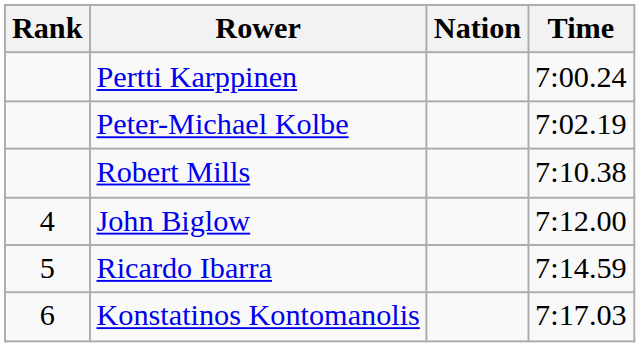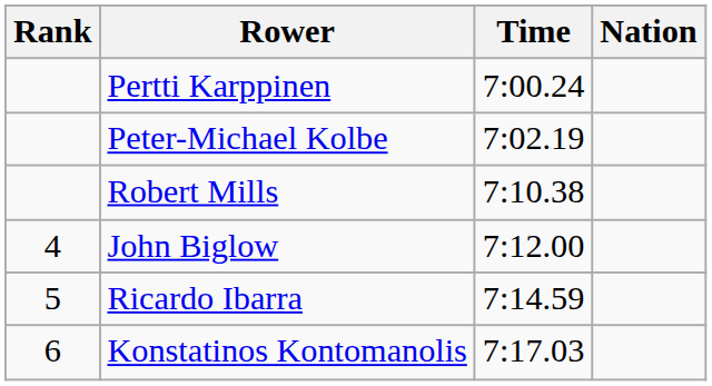 <table class="wikitable sortable" style="text-align:center">
 <tr>
 <th>Rank</th>
 <th>Rower</th>
+<th>Time</th>
 <th>Nation</th>
-<th>Time</th>
 </tr>
 <tr>
 <td></td>
 <td align=left><a href='#'>Pertti Karppinen</a></td>
+<td>7:00.24</td>
 <td align=left></td>
-<td>7:00.24</td>
 </tr>
 <tr>
 <td></td>
 <td align=left><a href='#'>Peter-Michael Kolbe</a></td>
+<td>7:02.19</td>
 <td align=left></td>
-<td>7:02.19</td>
 </tr>
 <tr>
 <td></td>
 <td align=left><a href='#'>Robert Mills</a></td>
+<td>7:10.38</td>
 <td align=left></td>
-<td>7:10.38</td>
 </tr>
 <tr>
 <td>4</td>
 <td align=left><a href='#'>John Biglow</a></td>
+<td>7:12.00</td>
 <td align=left></td>
-<td>7:12.00</td>
 </tr>
 <tr>
 <td>5</td>
 <td align=left><a href='#'>Ricardo Ibarra</a></td>
+<td>7:14.59</td>
 <td align=left></td>
-<td>7:14.59</td>
 </tr>
 <tr>
 <td>6</td>
 <td align=left><a href='#'>Konstatinos Kontomanolis</a></td>
+<td>7:17.03</td>
 <td align=left></td>
-<td>7:17.03</td>
 </tr>
 </table>
